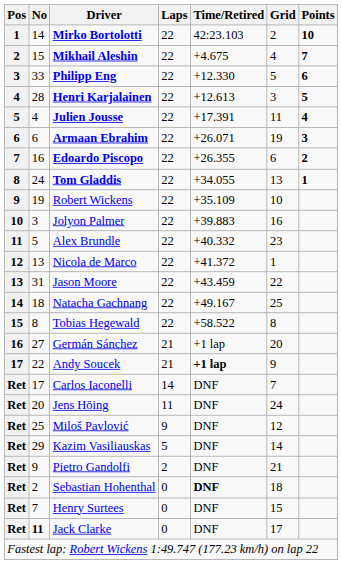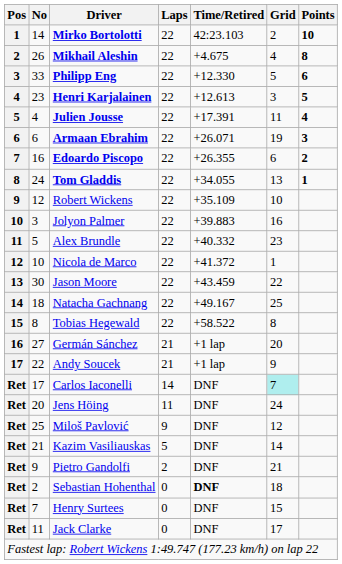 <table class="wikitable" style="font-size:95%">
 <tr>
 <th>Pos</th>
 <th>No</th>
 <th>Driver</th>
 <th>Laps</th>
 <th>Time/Retired</th>
 <th>Grid</th>
 <th>Points</th>
 </tr>
 <tr>
 <th>1</th>
 <td>14</td>
 <td> <strong><a href='#'>Mirko Bortolotti</a></strong></td>
 <td>22</td>
 <td>42:23.103</td>
 <td>2</td>
 <td><strong>10</strong></td>
 </tr>
 <tr>
 <th>2</th>
-<td>15</td>
+<td>26</td>
 <td> <strong><a href='#'>Mikhail Aleshin</a></strong></td>
 <td>22</td>
 <td>+4.675</td>
 <td>4</td>
-<td><strong>7</strong></td>
+<td><strong>8</strong></td>
 </tr>
 <tr>
 <th>3</th>
 <td>33</td>
 <td> <strong><a href='#'>Philipp Eng</a></strong></td>
 <td>22</td>
 <td>+12.330</td>
 <td>5</td>
 <td><strong>6</strong></td>
 </tr>
 <tr>
 <th>4</th>
-<td>28</td>
+<td>23</td>
 <td> <strong><a href='#'>Henri Karjalainen</a></strong></td>
 <td>22</td>
 <td>+12.613</td>
 <td>3</td>
 <td><strong>5</strong></td>
 </tr>
 <tr>
 <th>5</th>
 <td>4</td>
 <td> <strong><a href='#'>Julien Jousse</a></strong></td>
 <td>22</td>
 <td>+17.391</td>
 <td>11</td>
 <td><strong>4</strong></td>
 </tr>
 <tr>
 <th>6</th>
 <td>6</td>
 <td> <strong><a href='#'>Armaan Ebrahim</a></strong></td>
 <td>22</td>
 <td>+26.071</td>
 <td>19</td>
 <td><strong>3</strong></td>
 </tr>
 <tr>
 <th>7</th>
 <td>16</td>
 <td> <strong><a href='#'>Edoardo Piscopo</a></strong></td>
 <td>22</td>
 <td>+26.355</td>
 <td>6</td>
 <td><strong>2</strong></td>
 </tr>
 <tr>
 <th>8</th>
 <td>24</td>
 <td> <strong><a href='#'>Tom Gladdis</a></strong></td>
 <td>22</td>
 <td>+34.055</td>
 <td>13</td>
 <td><strong>1</strong></td>
 </tr>
 <tr>
 <th>9</th>
-<td>19</td>
+<td>12</td>
 <td> <a href='#'>Robert Wickens</a></td>
 <td>22</td>
 <td>+35.109</td>
 <td>10</td>
 <td></td>
 </tr>
 <tr>
 <th>10</th>
 <td>3</td>
 <td> <a href='#'>Jolyon Palmer</a></td>
 <td>22</td>
 <td>+39.883</td>
 <td>16</td>
 <td></td>
 </tr>
 <tr>
 <th>11</th>
 <td>5</td>
 <td> <a href='#'>Alex Brundle</a></td>
 <td>22</td>
 <td>+40.332</td>
 <td>23</td>
 <td></td>
 </tr>
 <tr>
 <th>12</th>
-<td>13</td>
+<td>10</td>
 <td> <a href='#'>Nicola de Marco</a></td>
 <td>22</td>
 <td>+41.372</td>
 <td>1</td>
 <td></td>
 </tr>
 <tr>
 <th>13</th>
-<td>31</td>
+<td>30</td>
 <td> <a href='#'>Jason Moore</a></td>
 <td>22</td>
 <td>+43.459</td>
 <td>22</td>
 <td></td>
 </tr>
 <tr>
 <th>14</th>
 <td>18</td>
 <td> <a href='#'>Natacha Gachnang</a></td>
 <td>22</td>
 <td>+49.167</td>
 <td>25</td>
 <td></td>
 </tr>
 <tr>
 <th>15</th>
 <td>8</td>
 <td> <a href='#'>Tobias Hegewald</a></td>
 <td>22</td>
 <td>+58.522</td>
 <td>8</td>
 <td></td>
 </tr>
 <tr>
 <th>16</th>
 <td>27</td>
 <td> <a href='#'>Germán Sánchez</a></td>
 <td>21</td>
 <td>+1 lap</td>
 <td>20</td>
 <td></td>
 </tr>
 <tr>
 <th>17</th>
 <td>22</td>
 <td> <a href='#'>Andy Soucek</a></td>
 <td>21</td>
-<td><strong>+1 lap</strong></td>
+<td>+1 lap</td>
 <td>9</td>
 <td></td>
 </tr>
 <tr>
 <th>Ret</th>
 <td>17</td>
 <td> <a href='#'>Carlos Iaconelli</a></td>
 <td>14</td>
 <td>DNF</td>
-<td>7</td>
+<td style="background: paleturquoise;">7</td>
 <td></td>
 </tr>
 <tr>
 <th>Ret</th>
 <td>20</td>
 <td> <a href='#'>Jens Höing</a></td>
 <td>11</td>
 <td>DNF</td>
 <td>24</td>
 <td></td>
 </tr>
 <tr>
 <th>Ret</th>
 <td>25</td>
 <td> <a href='#'>Miloš Pavlović</a></td>
 <td>9</td>
 <td>DNF</td>
 <td>12</td>
 <td></td>
 </tr>
 <tr>
 <th>Ret</th>
-<td>29</td>
+<td>21</td>
 <td> <a href='#'>Kazim Vasiliauskas</a></td>
 <td>5</td>
 <td>DNF</td>
 <td>14</td>
 <td></td>
 </tr>
 <tr>
 <th>Ret</th>
 <td>9</td>
 <td> <a href='#'>Pietro Gandolfi</a></td>
 <td>2</td>
 <td>DNF</td>
 <td>21</td>
 <td></td>
 </tr>
 <tr>
 <th>Ret</th>
 <td>2</td>
 <td> <a href='#'>Sebastian Hohenthal</a></td>
 <td>0</td>
 <td><strong>DNF</strong></td>
 <td>18</td>
 <td></td>
 </tr>
 <tr>
 <th>Ret</th>
 <td>7</td>
 <td> <a href='#'>Henry Surtees</a></td>
 <td>0</td>
 <td>DNF</td>
 <td>15</td>
 <td></td>
 </tr>
 <tr>
 <th>Ret</th>
-<td><strong>11</strong></td>
+<td>11</td>
 <td> <a href='#'>Jack Clarke</a></td>
 <td>0</td>
 <td>DNF</td>
 <td>17</td>
 <td></td>
 </tr>
 <tr>
 <td colspan=8><em>Fastest lap: <a href='#'>Robert Wickens</a> 1:49.747 (177.23 km/h) on lap 22</em></td>
 </tr>
 </table>
